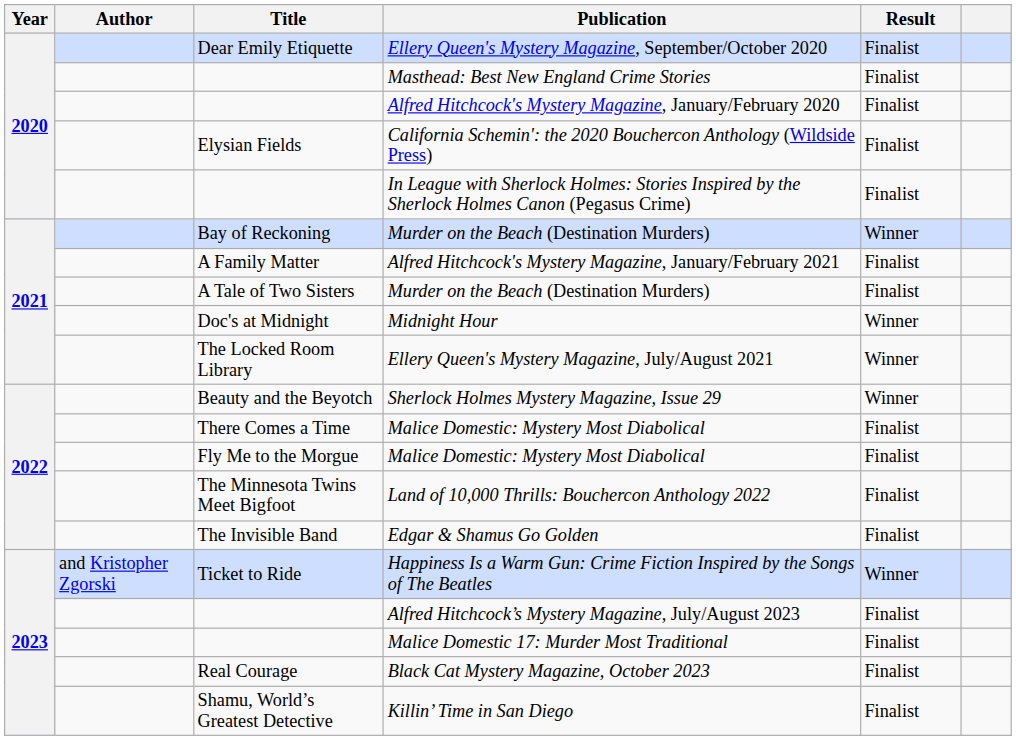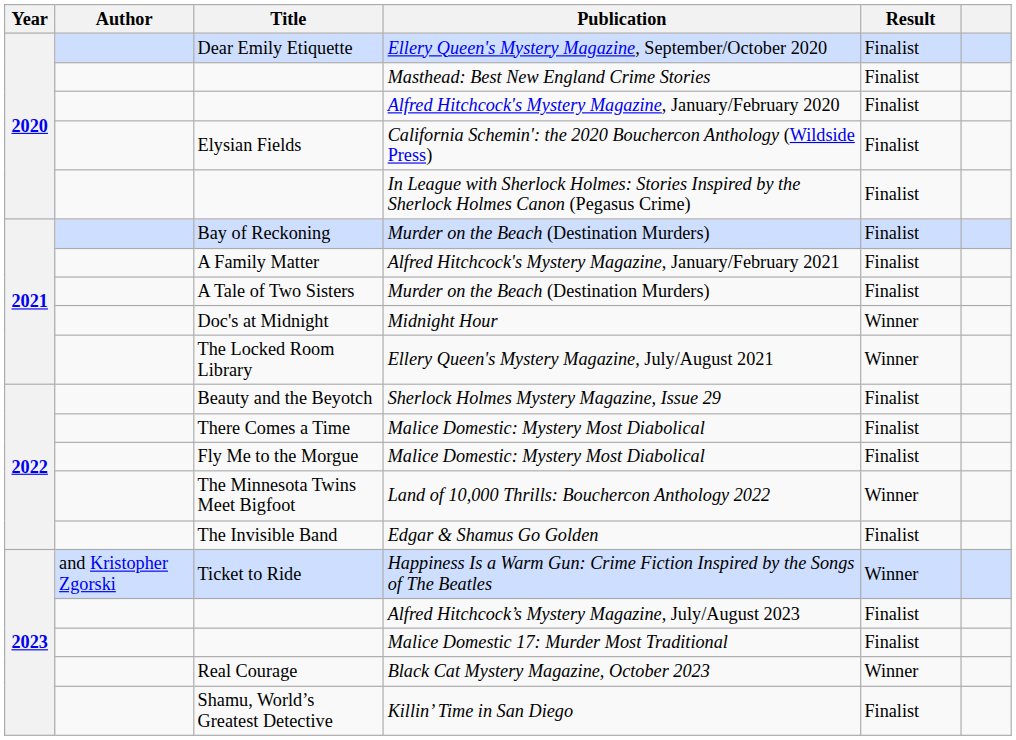 <table class="wikitable sortable mw-collapsible" style="width:100%">
 <tr>
 <th scope="col" width="5%">Year</th>
 <th>Author</th>
 <th>Title</th>
 <th>Publication</th>
 <th scope="col" width="10%">Result</th>
 <th scope="col" width="5%"></th>
 </tr>
 <tr style="background:#cddeff">
 <th rowspan="5"><a href='#'> 2020</a></th>
 <td></td>
 <td>Dear Emily Etiquette</td>
 <td><em><a href='#'>Ellery Queen's Mystery Magazine</a></em>, September/October 2020</td>
 <td>Finalist</td>
 <td></td>
 </tr>
 <tr>
 <td></td>
 <td></td>
 <td><em>Masthead: Best New England Crime Stories</em></td>
 <td>Finalist</td>
 <td></td>
 </tr>
 <tr>
 <td></td>
 <td></td>
 <td><em><a href='#'>Alfred Hitchcock's Mystery Magazine</a></em>, January/February 2020</td>
 <td>Finalist</td>
 <td></td>
 </tr>
 <tr>
 <td></td>
 <td>Elysian Fields</td>
 <td><em>California Schemin': the 2020 Bouchercon Anthology</em> (<a href='#'>Wildside Press</a>)</td>
 <td>Finalist</td>
 <td></td>
 </tr>
 <tr>
 <td></td>
 <td></td>
 <td><em>In League with Sherlock Holmes: Stories Inspired by the Sherlock Holmes Canon</em> (Pegasus Crime)</td>
 <td>Finalist</td>
 <td></td>
 </tr>
 <tr style="background:#cddeff">
 <th rowspan="5"><a href='#'>2021</a></th>
 <td></td>
 <td>Bay of Reckoning</td>
 <td><em>Murder on the Beach</em> (Destination Murders)</td>
-<td>Winner</td>
+<td>Finalist</td>
 <td></td>
 </tr>
 <tr>
 <td></td>
 <td>A Family Matter</td>
 <td><em>Alfred Hitchcock's Mystery Magazine</em>, January/February 2021</td>
 <td>Finalist</td>
 <td></td>
 </tr>
 <tr>
 <td></td>
 <td>A Tale of Two Sisters</td>
 <td><em>Murder on the Beach</em> (Destination Murders)</td>
 <td>Finalist</td>
 <td></td>
 </tr>
 <tr>
 <td></td>
 <td>Doc's at Midnight</td>
 <td><em>Midnight Hour</em></td>
 <td>Winner</td>
 <td></td>
 </tr>
 <tr>
 <td></td>
 <td>The Locked Room Library</td>
 <td><em>Ellery Queen's Mystery Magazine</em>, July/August 2021</td>
 <td>Winner</td>
 <td></td>
 </tr>
 <tr>
 <th rowspan="5"><a href='#'>2022</a></th>
 <td></td>
 <td>Beauty and the Beyotch</td>
 <td><em>Sherlock Holmes Mystery Magazine, Issue 29</em></td>
-<td>Winner</td>
+<td>Finalist</td>
 <td></td>
 </tr>
 <tr>
 <td></td>
 <td>There Comes a Time</td>
 <td><em>Malice Domestic: Mystery Most Diabolical</em></td>
 <td>Finalist</td>
 <td></td>
 </tr>
 <tr>
 <td></td>
 <td>Fly Me to the Morgue</td>
 <td><em>Malice Domestic: Mystery Most Diabolical</em></td>
 <td>Finalist</td>
 <td></td>
 </tr>
 <tr>
 <td></td>
 <td>The Minnesota Twins Meet Bigfoot</td>
 <td><em>Land of 10,000 Thrills: Bouchercon Anthology 2022</em></td>
-<td>Finalist</td>
+<td>Winner</td>
 <td></td>
 </tr>
 <tr>
 <td></td>
 <td>The Invisible Band</td>
 <td><em>Edgar & Shamus Go Golden</em></td>
 <td>Finalist</td>
 <td></td>
 </tr>
 <tr style="background:#cddeff">
 <th rowspan="5"><a href='#'>2023</a></th>
 <td>  and <a href='#'>Kristopher Zgorski</a></td>
 <td>Ticket to Ride</td>
 <td><em>Happiness Is a Warm Gun: Crime Fiction Inspired by the Songs of The Beatles</em></td>
 <td>Winner</td>
 <td></td>
 </tr>
 <tr>
 <td></td>
 <td></td>
 <td><em>Alfred Hitchcock’s Mystery Magazine</em>, July/August 2023</td>
 <td>Finalist</td>
 <td></td>
 </tr>
 <tr>
 <td></td>
 <td></td>
 <td><em>Malice Domestic 17: Murder Most Traditional</em></td>
 <td>Finalist</td>
 <td></td>
 </tr>
 <tr>
 <td></td>
 <td>Real Courage</td>
 <td><em>Black Cat Mystery Magazine, October 2023</em></td>
-<td>Finalist</td>
+<td>Winner</td>
 <td></td>
 </tr>
 <tr>
 <td></td>
 <td>Shamu, World’s Greatest Detective</td>
 <td><em>Killin’ Time in San Diego</em></td>
 <td>Finalist</td>
 <td></td>
 </tr>
 </table>
